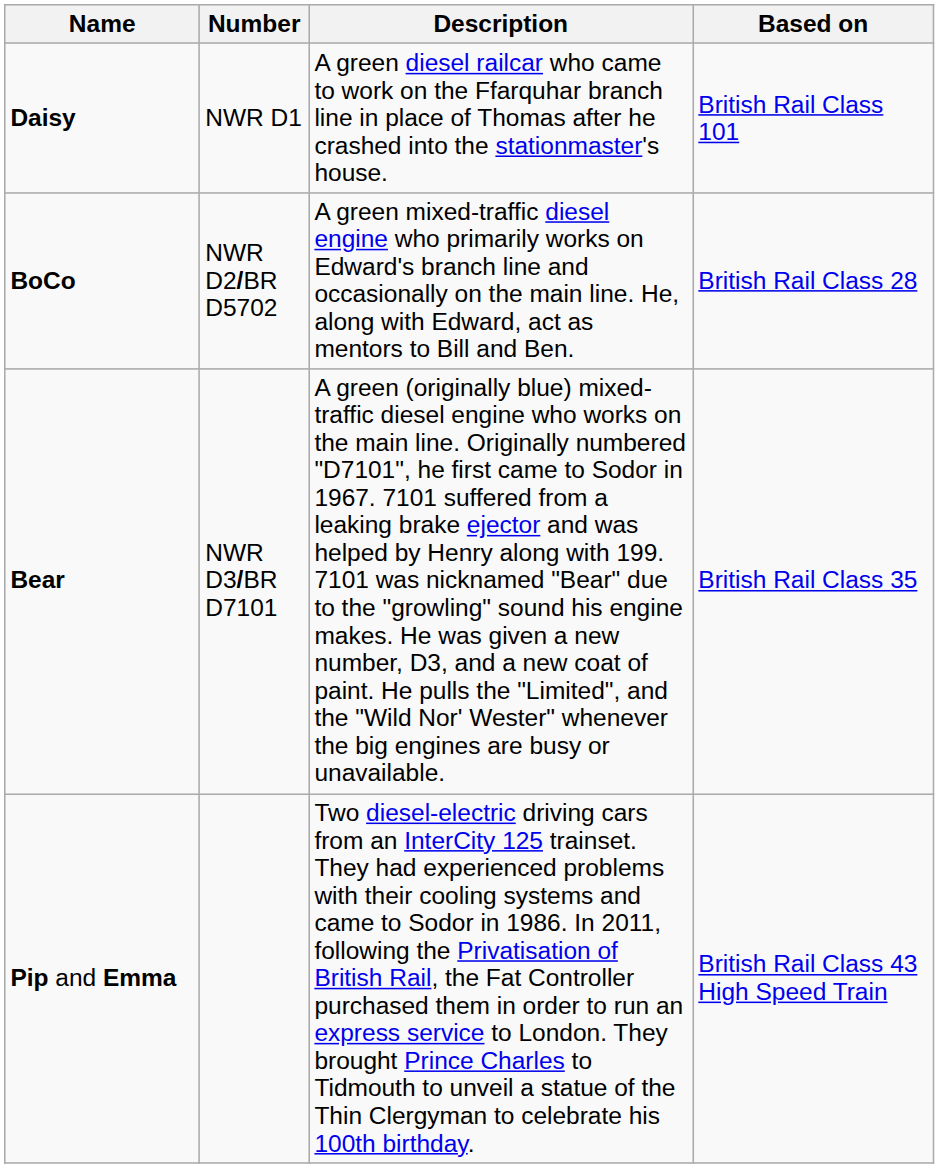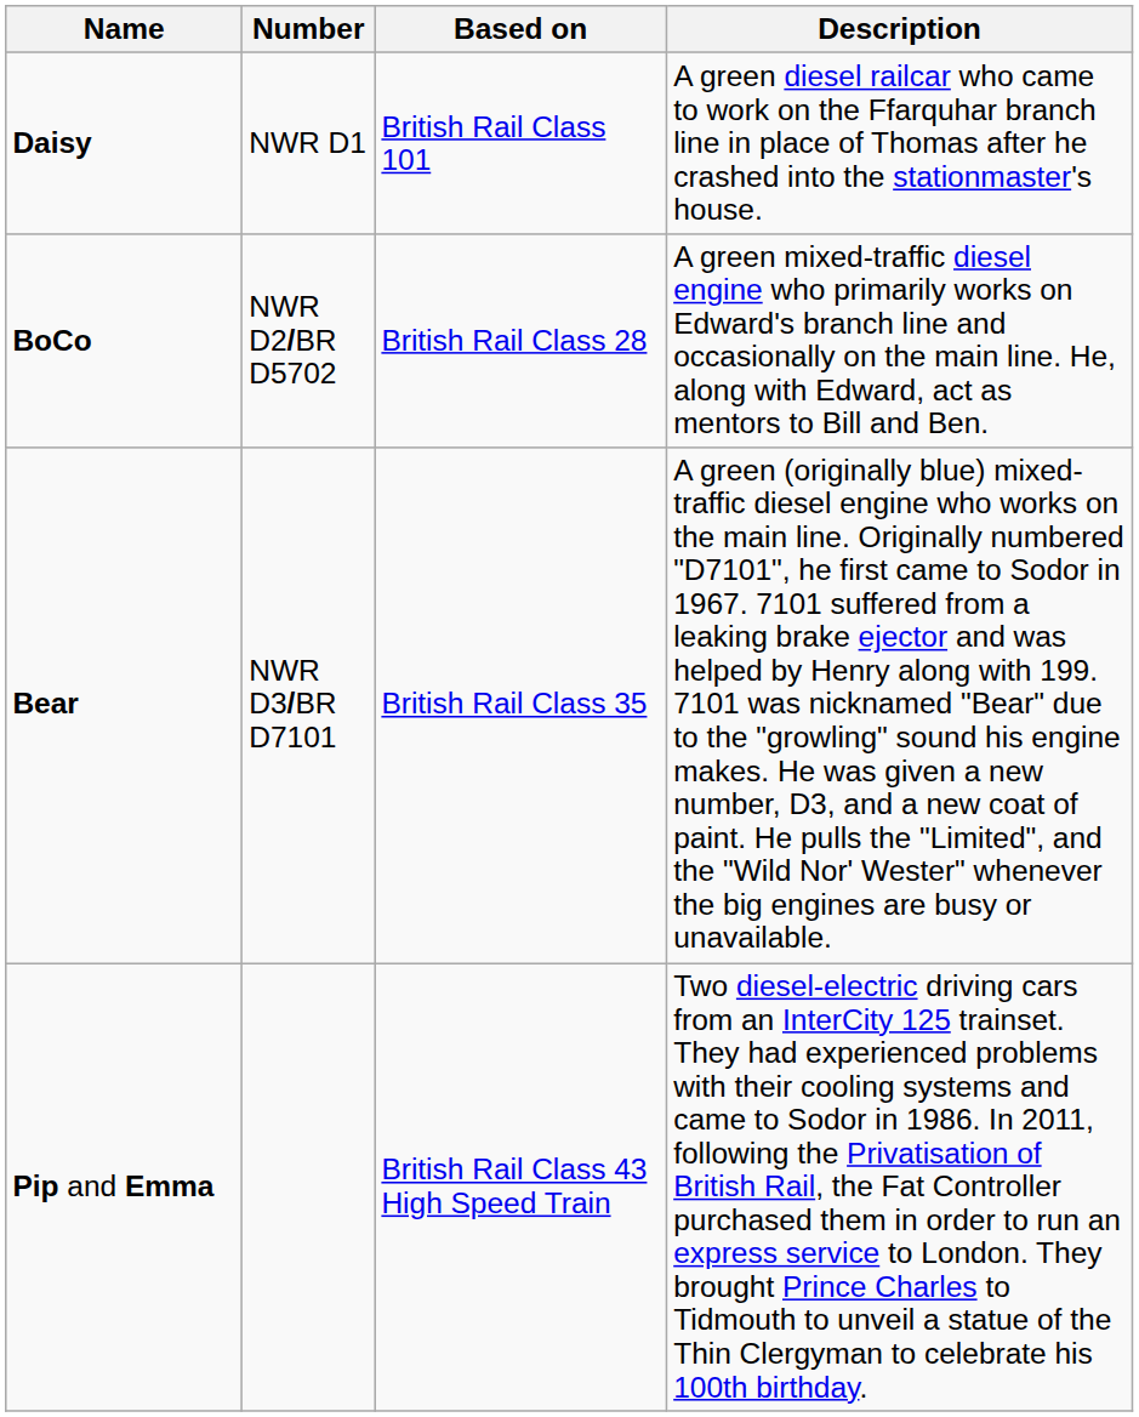 <table class="wikitable">
 <tr>
 <th width=120>Name</th>
 <th>Number</th>
+<th width=150>Based on</th>
 <th>Description</th>
-<th width=150>Based on</th>
 </tr>
 <tr>
 <td><strong>Daisy</strong></td>
 <td>NWR D1</td>
+<td><a href='#'>British Rail Class 101</a></td>
 <td>A green <a href='#'>diesel railcar</a> who came to work on the Ffarquhar branch line in place of Thomas after he crashed into the <a href='#'>stationmaster</a>'s house.</td>
-<td><a href='#'>British Rail Class 101</a></td>
 </tr>
 <tr>
 <td><strong>BoCo</strong></td>
 <td>NWR D2<strong>/</strong>BR D5702</td>
+<td><a href='#'>British Rail Class 28</a></td>
 <td>A green mixed-traffic <a href='#'>diesel engine</a> who primarily works on Edward's branch line and occasionally on the main line. He, along with Edward, act as mentors to Bill and Ben.</td>
-<td><a href='#'>British Rail Class 28</a></td>
 </tr>
 <tr>
 <td><strong>Bear</strong></td>
 <td>NWR D3<strong>/</strong>BR D7101</td>
+<td><a href='#'>British Rail Class 35</a></td>
 <td>A green (originally blue) mixed-traffic diesel engine who works on the main line. Originally numbered "D7101", he first came to Sodor in 1967. 7101 suffered from a leaking brake <a href='#'>ejector</a> and was helped by Henry along with 199. 7101 was nicknamed "Bear" due to the "growling" sound his engine makes. He was given a new number, D3, and a new coat of paint. He pulls the "Limited", and the "Wild Nor' Wester" whenever the big engines are busy or unavailable.</td>
-<td><a href='#'>British Rail Class 35</a></td>
 </tr>
 <tr>
 <td><strong>Pip</strong> and <strong>Emma</strong></td>
 <td></td>
+<td><a href='#'>British Rail Class 43 High Speed Train</a></td>
 <td>Two <a href='#'>diesel-electric</a> driving cars from an <a href='#'>InterCity 125</a> trainset. They had experienced problems with their cooling systems and came to Sodor in 1986. In 2011, following the <a href='#'>Privatisation of British Rail</a>, the Fat Controller purchased them in order to run an <a href='#'>express service</a> to London. They brought <a href='#'>Prince Charles</a> to Tidmouth to unveil a statue of the Thin Clergyman to celebrate his <a href='#'>100th birthday</a>.</td>
-<td><a href='#'>British Rail Class 43 High Speed Train</a></td>
 </tr>
 </table>
